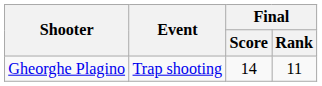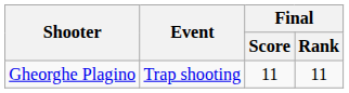 <table class="wikitable" style="text-align:center">
 <tr>
 <th rowspan="2">Shooter</th>
 <th rowspan="2">Event</th>
 <th colspan="2">Final</th>
 </tr>
 <tr>
 <th>Score</th>
 <th>Rank</th>
 </tr>
 <tr align=center>
 <td><a href='#'>Gheorghe Plagino</a></td>
 <td><a href='#'>Trap shooting</a></td>
-<td>14</td>
+<td>11</td>
 <td>11</td>
 </tr>
 </table>
